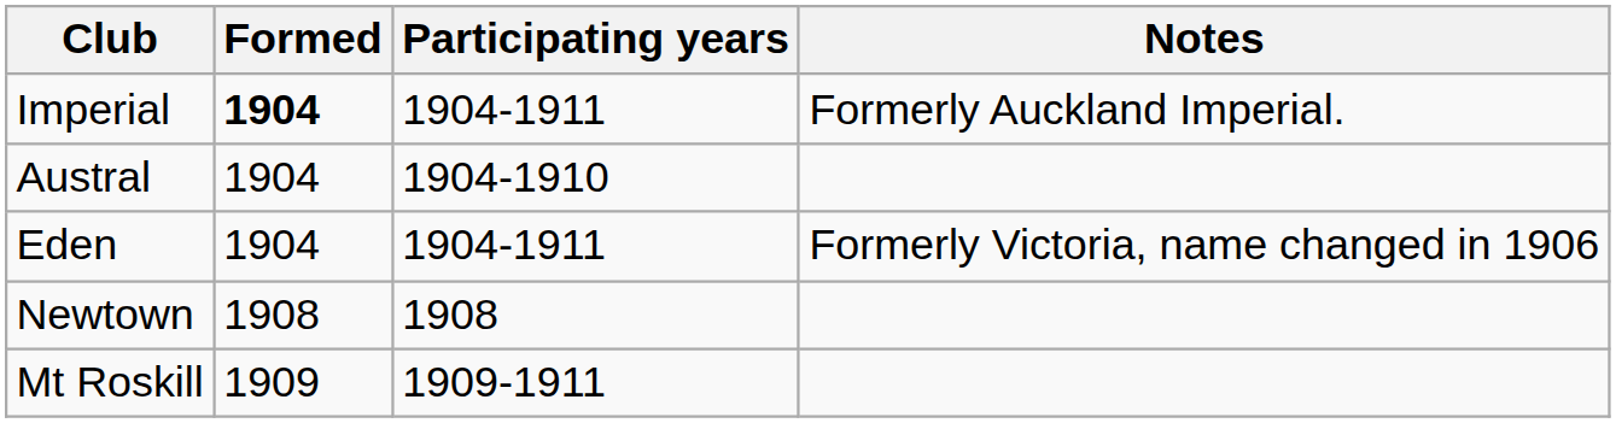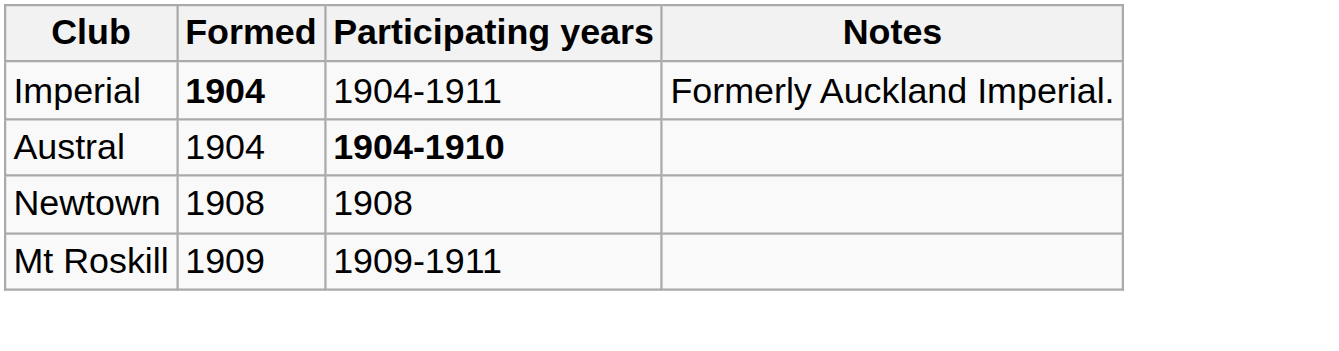 <table class="wikitable sortable">
 <tr>
 <th>Club</th>
 <th>Formed</th>
 <th>Participating years</th>
 <th>Notes</th>
 </tr>
 <tr>
 <td>Imperial</td>
 <td><strong>1904</strong></td>
 <td>1904-1911</td>
 <td>Formerly Auckland Imperial.</td>
 </tr>
 <tr>
 <td>Austral</td>
 <td>1904</td>
-<td>1904-1910</td>
+<td><strong>1904-1910</strong></td>
 <td></td>
-</tr>
-<tr>
-<td>Eden</td>
-<td>1904</td>
-<td>1904-1911</td>
-<td>Formerly Victoria, name changed in 1906</td>
 </tr>
 <tr>
 <td>Newtown</td>
 <td>1908</td>
 <td>1908</td>
 <td></td>
 </tr>
 <tr>
 <td>Mt Roskill</td>
 <td>1909</td>
 <td>1909-1911</td>
 <td></td>
 </tr>
 </table>
